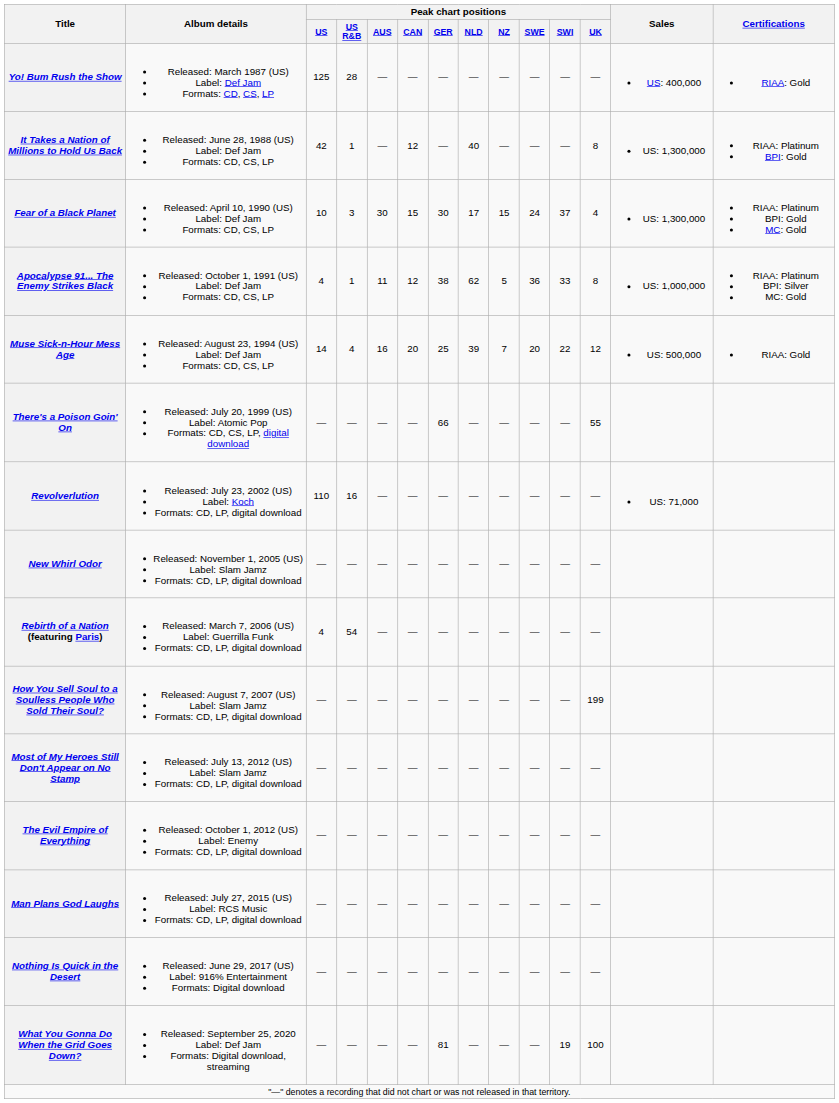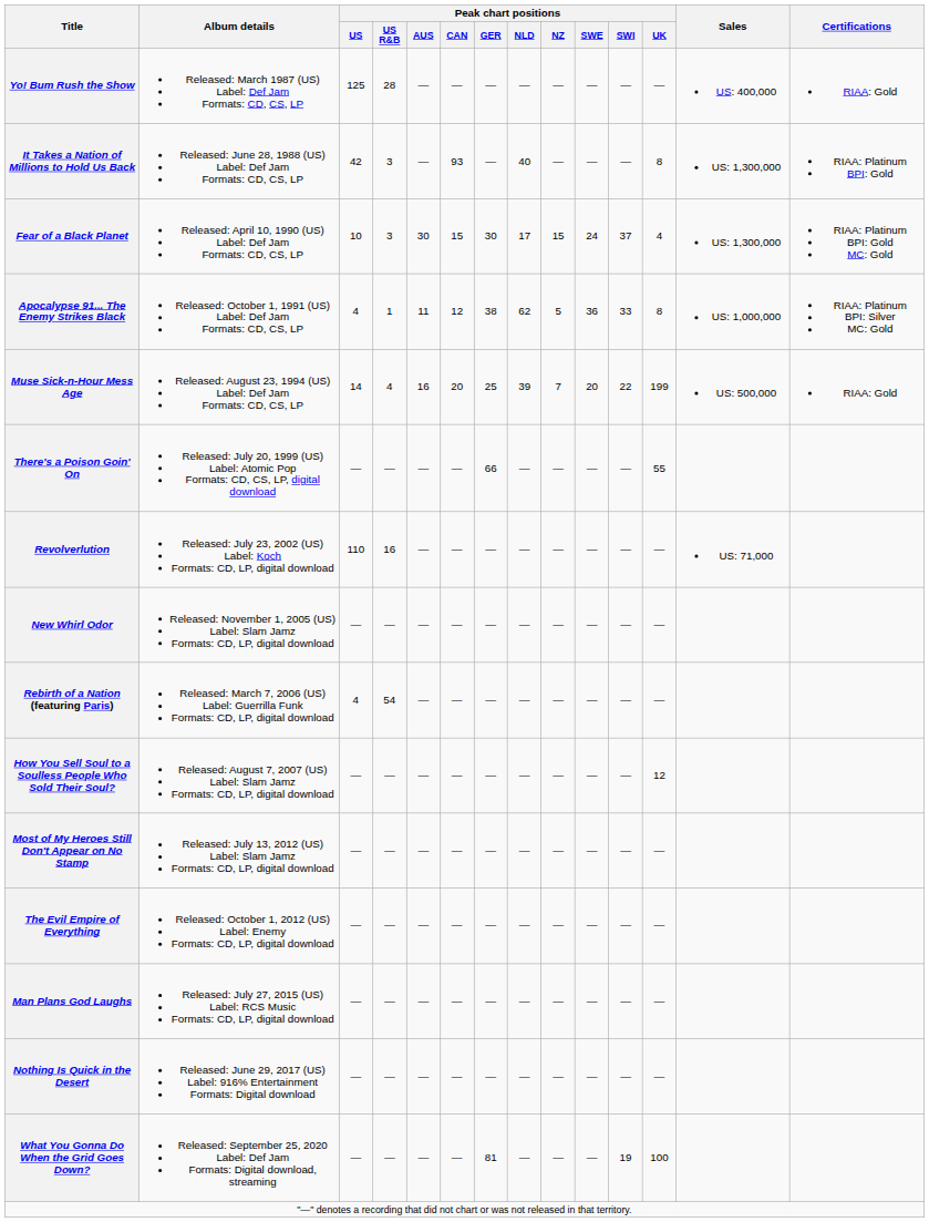 <table class="wikitable plainrowheaders" style="text-align:center;">
 <tr>
 <th scope="col" rowspan="2" style="width:12em;">Title</th>
 <th scope="col" rowspan="2" style="width:18em;">Album details</th>
 <th scope="col" colspan="10">Peak chart positions</th>
 <th scope="col" rowspan="2" style="width:10em;">Sales</th>
 <th scope="col" rowspan="2" style="width:12em;"><a href='#'>Certifications</a></th>
 </tr>
 <tr>
 <th scope="col" style="width:3em;font-size:90%;"><a href='#'>US</a><br></th>
 <th scope="col" style="width:3em;font-size:90%;"><a href='#'>US<br>R&B</a><br></th>
 <th scope="col" style="width:3em;font-size:90%;"><a href='#'>AUS</a><br></th>
 <th scope="col" style="width:3em;font-size:90%;"><a href='#'>CAN</a><br></th>
 <th scope="col" style="width:3em;font-size:90%;"><a href='#'>GER</a><br></th>
 <th scope="col" style="width:3em;font-size:90%;"><a href='#'>NLD</a><br></th>
 <th scope="col" style="width:3em;font-size:90%;"><a href='#'>NZ</a><br></th>
 <th scope="col" style="width:3em;font-size:90%;"><a href='#'>SWE</a><br></th>
 <th scope="col" style="width:3em;font-size:90%;"><a href='#'>SWI</a><br></th>
 <th scope="col" style="width:3em;font-size:90%;"><a href='#'>UK</a><br></th>
 </tr>
 <tr>
 <th scope="row"><em><a href='#'>Yo! Bum Rush the Show</a></em></th>
 <td><br><ul><li>Released: March 1987 <span>(US)</span></li><li>Label: <a href='#'>Def Jam</a></li><li>Formats: <a href='#'>CD</a>, <a href='#'>CS</a>, <a href='#'>LP</a></li></ul></td>
 <td>125</td>
 <td>28</td>
 <td>—</td>
 <td>—</td>
 <td>—</td>
 <td>—</td>
 <td>—</td>
 <td>—</td>
 <td>—</td>
 <td>—</td>
 <td><br><ul><li><a href='#'>US</a>: 400,000</li></ul></td>
 <td><br><ul><li><a href='#'>RIAA</a>: Gold</li></ul></td>
 </tr>
 <tr>
 <th scope="row"><em><a href='#'>It Takes a Nation of Millions to Hold Us Back</a></em></th>
 <td><br><ul><li>Released: June 28, 1988 <span>(US)</span></li><li>Label: Def Jam</li><li>Formats: CD, CS, LP</li></ul></td>
 <td>42</td>
-<td>1</td>
+<td>3</td>
 <td>—</td>
-<td>12</td>
+<td>93</td>
 <td>—</td>
 <td>40</td>
 <td>—</td>
 <td>—</td>
 <td>—</td>
 <td>8</td>
 <td><br><ul><li>US: 1,300,000</li></ul></td>
 <td><br><ul><li>RIAA: Platinum</li><li><a href='#'>BPI</a>: Gold</li></ul></td>
 </tr>
 <tr>
 <th scope="row"><em><a href='#'>Fear of a Black Planet</a></em></th>
 <td><br><ul><li>Released: April 10, 1990 <span>(US)</span></li><li>Label: Def Jam</li><li>Formats: CD, CS, LP</li></ul></td>
 <td>10</td>
 <td>3</td>
 <td>30</td>
 <td>15</td>
 <td>30</td>
 <td>17</td>
 <td>15</td>
 <td>24</td>
 <td>37</td>
 <td>4</td>
 <td><br><ul><li>US: 1,300,000</li></ul></td>
 <td><br><ul><li>RIAA: Platinum</li><li>BPI: Gold</li><li><a href='#'>MC</a>: Gold</li></ul></td>
 </tr>
 <tr>
 <th scope="row"><em><a href='#'>Apocalypse 91... The Enemy Strikes Black</a></em></th>
 <td><br><ul><li>Released: October 1, 1991 <span>(US)</span></li><li>Label: Def Jam</li><li>Formats: CD, CS, LP</li></ul></td>
 <td>4</td>
 <td>1</td>
 <td>11</td>
 <td>12</td>
 <td>38</td>
 <td>62</td>
 <td>5</td>
 <td>36</td>
 <td>33</td>
 <td>8</td>
 <td><br><ul><li>US: 1,000,000</li></ul></td>
 <td><br><ul><li>RIAA: Platinum</li><li>BPI: Silver</li><li>MC: Gold</li></ul></td>
 </tr>
 <tr>
 <th scope="row"><em><a href='#'>Muse Sick-n-Hour Mess Age</a></em></th>
 <td><br><ul><li>Released: August 23, 1994 <span>(US)</span></li><li>Label: Def Jam</li><li>Formats: CD, CS, LP</li></ul></td>
 <td>14</td>
 <td>4</td>
 <td>16</td>
 <td>20</td>
 <td>25</td>
 <td>39</td>
 <td>7</td>
 <td>20</td>
 <td>22</td>
-<td>12</td>
+<td>199</td>
 <td><br><ul><li>US: 500,000</li></ul></td>
 <td><br><ul><li>RIAA: Gold</li></ul></td>
 </tr>
 <tr>
 <th scope="row"><em><a href='#'>There's a Poison Goin' On</a></em></th>
 <td><br><ul><li>Released: July 20, 1999 <span>(US)</span></li><li>Label: Atomic Pop</li><li>Formats: CD, CS, LP, <a href='#'>digital download</a></li></ul></td>
 <td>—</td>
 <td>—</td>
 <td>—</td>
 <td>—</td>
 <td>66</td>
 <td>—</td>
 <td>—</td>
 <td>—</td>
 <td>—</td>
 <td>55</td>
 <td></td>
 <td></td>
 </tr>
 <tr>
 <th scope="row"><em><a href='#'>Revolverlution</a></em></th>
 <td><br><ul><li>Released: July 23, 2002 <span>(US)</span></li><li>Label: <a href='#'>Koch</a></li><li>Formats: CD, LP, digital download</li></ul></td>
 <td>110</td>
 <td>16</td>
 <td>—</td>
 <td>—</td>
 <td>—</td>
 <td>—</td>
 <td>—</td>
 <td>—</td>
 <td>—</td>
 <td>—</td>
 <td><br><ul><li>US: 71,000</li></ul></td>
 <td></td>
 </tr>
 <tr>
 <th scope="row"><em><a href='#'>New Whirl Odor</a></em></th>
 <td><br><ul><li>Released: November 1, 2005 <span>(US)</span></li><li>Label: Slam Jamz</li><li>Formats: CD, LP, digital download</li></ul></td>
 <td>—</td>
 <td>—</td>
 <td>—</td>
 <td>—</td>
 <td>—</td>
 <td>—</td>
 <td>—</td>
 <td>—</td>
 <td>—</td>
 <td>—</td>
 <td></td>
 <td></td>
 </tr>
 <tr>
 <th scope="row"><em><a href='#'>Rebirth of a Nation</a></em><br><span>(featuring <a href='#'>Paris</a>)</span></th>
 <td><br><ul><li>Released: March 7, 2006 <span>(US)</span></li><li>Label: Guerrilla Funk</li><li>Formats: CD, LP, digital download</li></ul></td>
 <td>4</td>
 <td>54</td>
 <td>—</td>
 <td>—</td>
 <td>—</td>
 <td>—</td>
 <td>—</td>
 <td>—</td>
 <td>—</td>
 <td>—</td>
 <td></td>
 <td></td>
 </tr>
 <tr>
 <th scope="row"><em><a href='#'>How You Sell Soul to a Soulless People Who Sold Their Soul?</a></em></th>
 <td><br><ul><li>Released: August 7, 2007 <span>(US)</span></li><li>Label: Slam Jamz</li><li>Formats: CD, LP, digital download</li></ul></td>
 <td>—</td>
 <td>—</td>
 <td>—</td>
 <td>—</td>
 <td>—</td>
 <td>—</td>
 <td>—</td>
 <td>—</td>
 <td>—</td>
-<td>199</td>
+<td>12</td>
 <td></td>
 <td></td>
 </tr>
 <tr>
 <th scope="row"><em><a href='#'>Most of My Heroes Still Don't Appear on No Stamp</a></em></th>
 <td><br><ul><li>Released: July 13, 2012 <span>(US)</span></li><li>Label: Slam Jamz</li><li>Formats: CD, LP, digital download</li></ul></td>
 <td>—</td>
 <td>—</td>
 <td>—</td>
 <td>—</td>
 <td>—</td>
 <td>—</td>
 <td>—</td>
 <td>—</td>
 <td>—</td>
 <td>—</td>
 <td></td>
 <td></td>
 </tr>
 <tr>
 <th scope="row"><em><a href='#'>The Evil Empire of Everything</a></em></th>
 <td><br><ul><li>Released: October 1, 2012 <span>(US)</span></li><li>Label: Enemy</li><li>Formats: CD, LP, digital download</li></ul></td>
 <td>—</td>
 <td>—</td>
 <td>—</td>
 <td>—</td>
 <td>—</td>
 <td>—</td>
 <td>—</td>
 <td>—</td>
 <td>—</td>
 <td>—</td>
 <td></td>
 <td></td>
 </tr>
 <tr>
 <th scope="row"><em><a href='#'>Man Plans God Laughs</a></em></th>
 <td><br><ul><li>Released: July 27, 2015 <span>(US)</span></li><li>Label: RCS Music</li><li>Formats: CD, LP, digital download</li></ul></td>
 <td>—</td>
 <td>—</td>
 <td>—</td>
 <td>—</td>
 <td>—</td>
 <td>—</td>
 <td>—</td>
 <td>—</td>
 <td>—</td>
 <td>—</td>
 <td></td>
 <td></td>
 </tr>
 <tr>
 <th scope="row"><em><a href='#'>Nothing Is Quick in the Desert</a></em></th>
 <td><br><ul><li>Released: June 29, 2017 <span>(US)</span></li><li>Label: 916% Entertainment</li><li>Formats: Digital download</li></ul></td>
 <td>—</td>
 <td>—</td>
 <td>—</td>
 <td>—</td>
 <td>—</td>
 <td>—</td>
 <td>—</td>
 <td>—</td>
 <td>—</td>
 <td>—</td>
 <td></td>
 <td></td>
 </tr>
 <tr>
 <th scope="row"><em><a href='#'>What You Gonna Do When the Grid Goes Down?</a></em></th>
 <td><br><ul><li>Released: September 25, 2020</li><li>Label: Def Jam</li><li>Formats: Digital download, streaming</li></ul></td>
 <td>—</td>
 <td>—</td>
 <td>—</td>
 <td>—</td>
 <td>81</td>
 <td>—</td>
 <td>—</td>
 <td>—</td>
 <td>19</td>
 <td>100</td>
 <td></td>
 <td></td>
 </tr>
 <tr>
 <td colspan="15" style="font-size:90%">"—" denotes a recording that did not chart or was not released in that territory.</td>
 </tr>
 </table>
